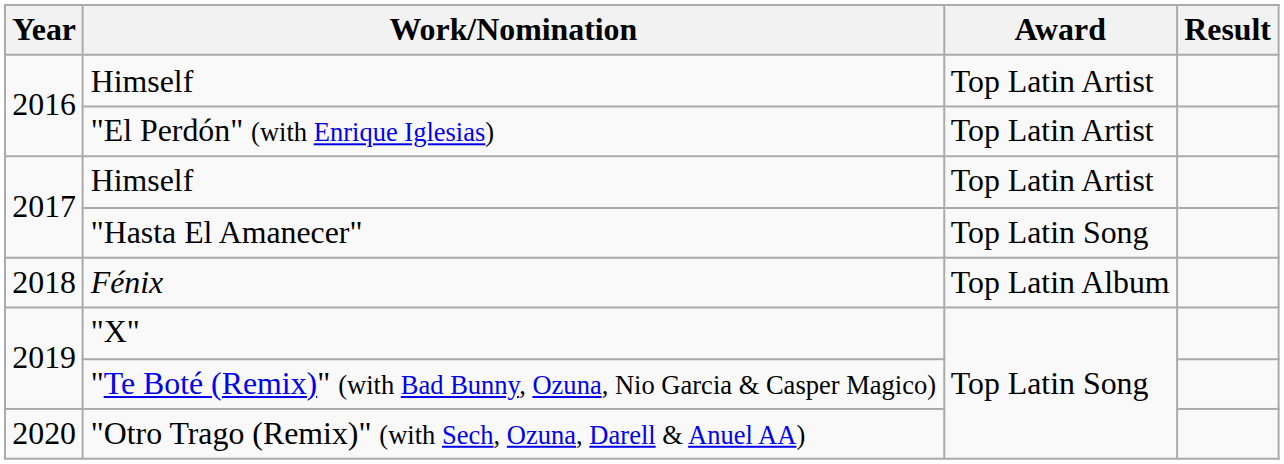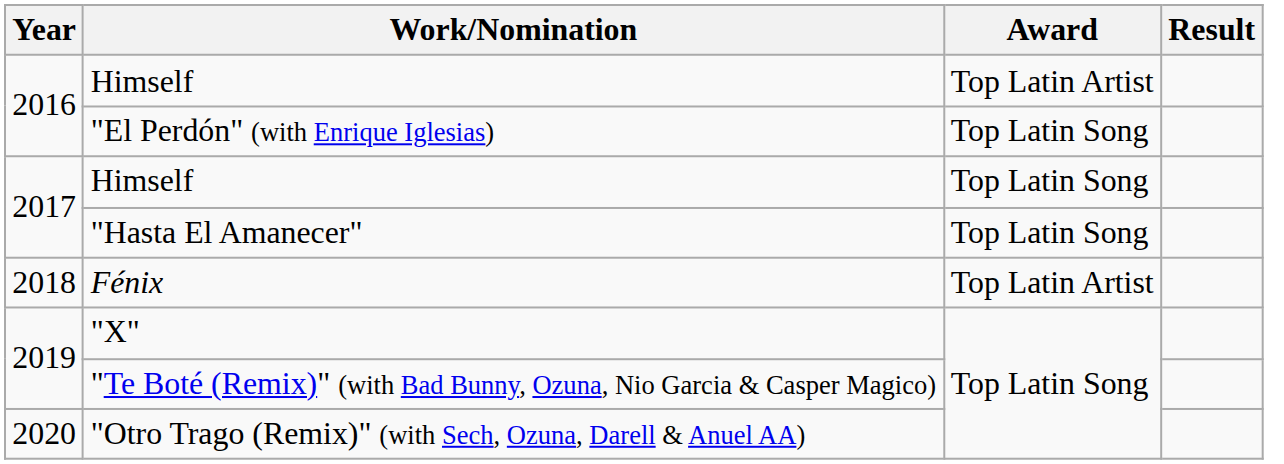 <table class="wikitable">
 <tr>
 <th>Year</th>
 <th>Work/Nomination</th>
 <th>Award</th>
 <th>Result</th>
 </tr>
 <tr>
 <td rowspan=2>2016</td>
 <td>Himself</td>
 <td>Top Latin Artist</td>
 <td></td>
 </tr>
 <tr>
 <td>"El Perdón" <small>(with <a href='#'>Enrique Iglesias</a>)</small></td>
-<td>Top Latin Artist</td>
+<td>Top Latin Song</td>
 <td></td>
 </tr>
 <tr>
 <td rowspan=2>2017</td>
 <td>Himself</td>
-<td>Top Latin Artist</td>
+<td>Top Latin Song</td>
 <td></td>
 </tr>
 <tr>
 <td>"Hasta El Amanecer"</td>
 <td>Top Latin Song</td>
 <td></td>
 </tr>
 <tr>
 <td>2018</td>
 <td><em>Fénix</em></td>
-<td>Top Latin Album</td>
+<td>Top Latin Artist</td>
 <td></td>
 </tr>
 <tr>
 <td rowspan=2>2019</td>
 <td>"X" </td>
 <td rowspan=3>Top Latin Song</td>
 <td></td>
 </tr>
 <tr>
 <td>"<a href='#'>Te Boté (Remix)</a>" <small>(with <a href='#'>Bad Bunny</a>, <a href='#'>Ozuna</a>, Nio Garcia & Casper Magico)</small></td>
 <td></td>
 </tr>
 <tr>
 <td>2020</td>
 <td>"Otro Trago (Remix)" <small>(with <a href='#'>Sech</a>, <a href='#'>Ozuna</a>, <a href='#'>Darell</a> & <a href='#'>Anuel AA</a>)</small></td>
 <td></td>
 </tr>
 </table>
